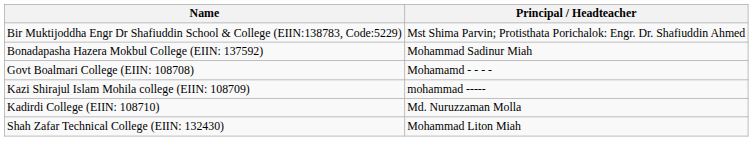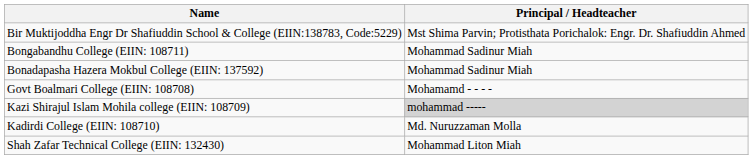 <table class="wikitable">
 <tr>
 <th>Name</th>
 <th>Principal / Headteacher</th>
 </tr>
 <tr>
 <td>Bir Muktijoddha Engr Dr Shafiuddin School & College (EIIN:138783, Code:5229)</td>
 <td>Mst Shima Parvin; Protisthata Porichalok: Engr. Dr. Shafiuddin Ahmed</td>
+</tr>
+<tr>
+<td>Bongabandhu College (EIIN: 108711)</td>
+<td>Mohammad Sadinur Miah</td>
 </tr>
 <tr>
 <td>Bonadapasha Hazera Mokbul College (EIIN: 137592)</td>
 <td>Mohammad Sadinur Miah</td>
 </tr>
 <tr>
 <td>Govt Boalmari College (EIIN: 108708)</td>
 <td>Mohamamd - - - -</td>
 </tr>
 <tr>
 <td>Kazi Shirajul Islam Mohila college (EIIN: 108709)</td>
-<td>mohammad -----</td>
+<td style="background: lightgrey;">mohammad -----</td>
 </tr>
 <tr>
 <td>Kadirdi College (EIIN: 108710)</td>
 <td>Md. Nuruzzaman Molla</td>
 </tr>
 <tr>
 <td>Shah Zafar Technical College (EIIN: 132430)</td>
 <td>Mohammad Liton Miah</td>
 </tr>
 </table>
